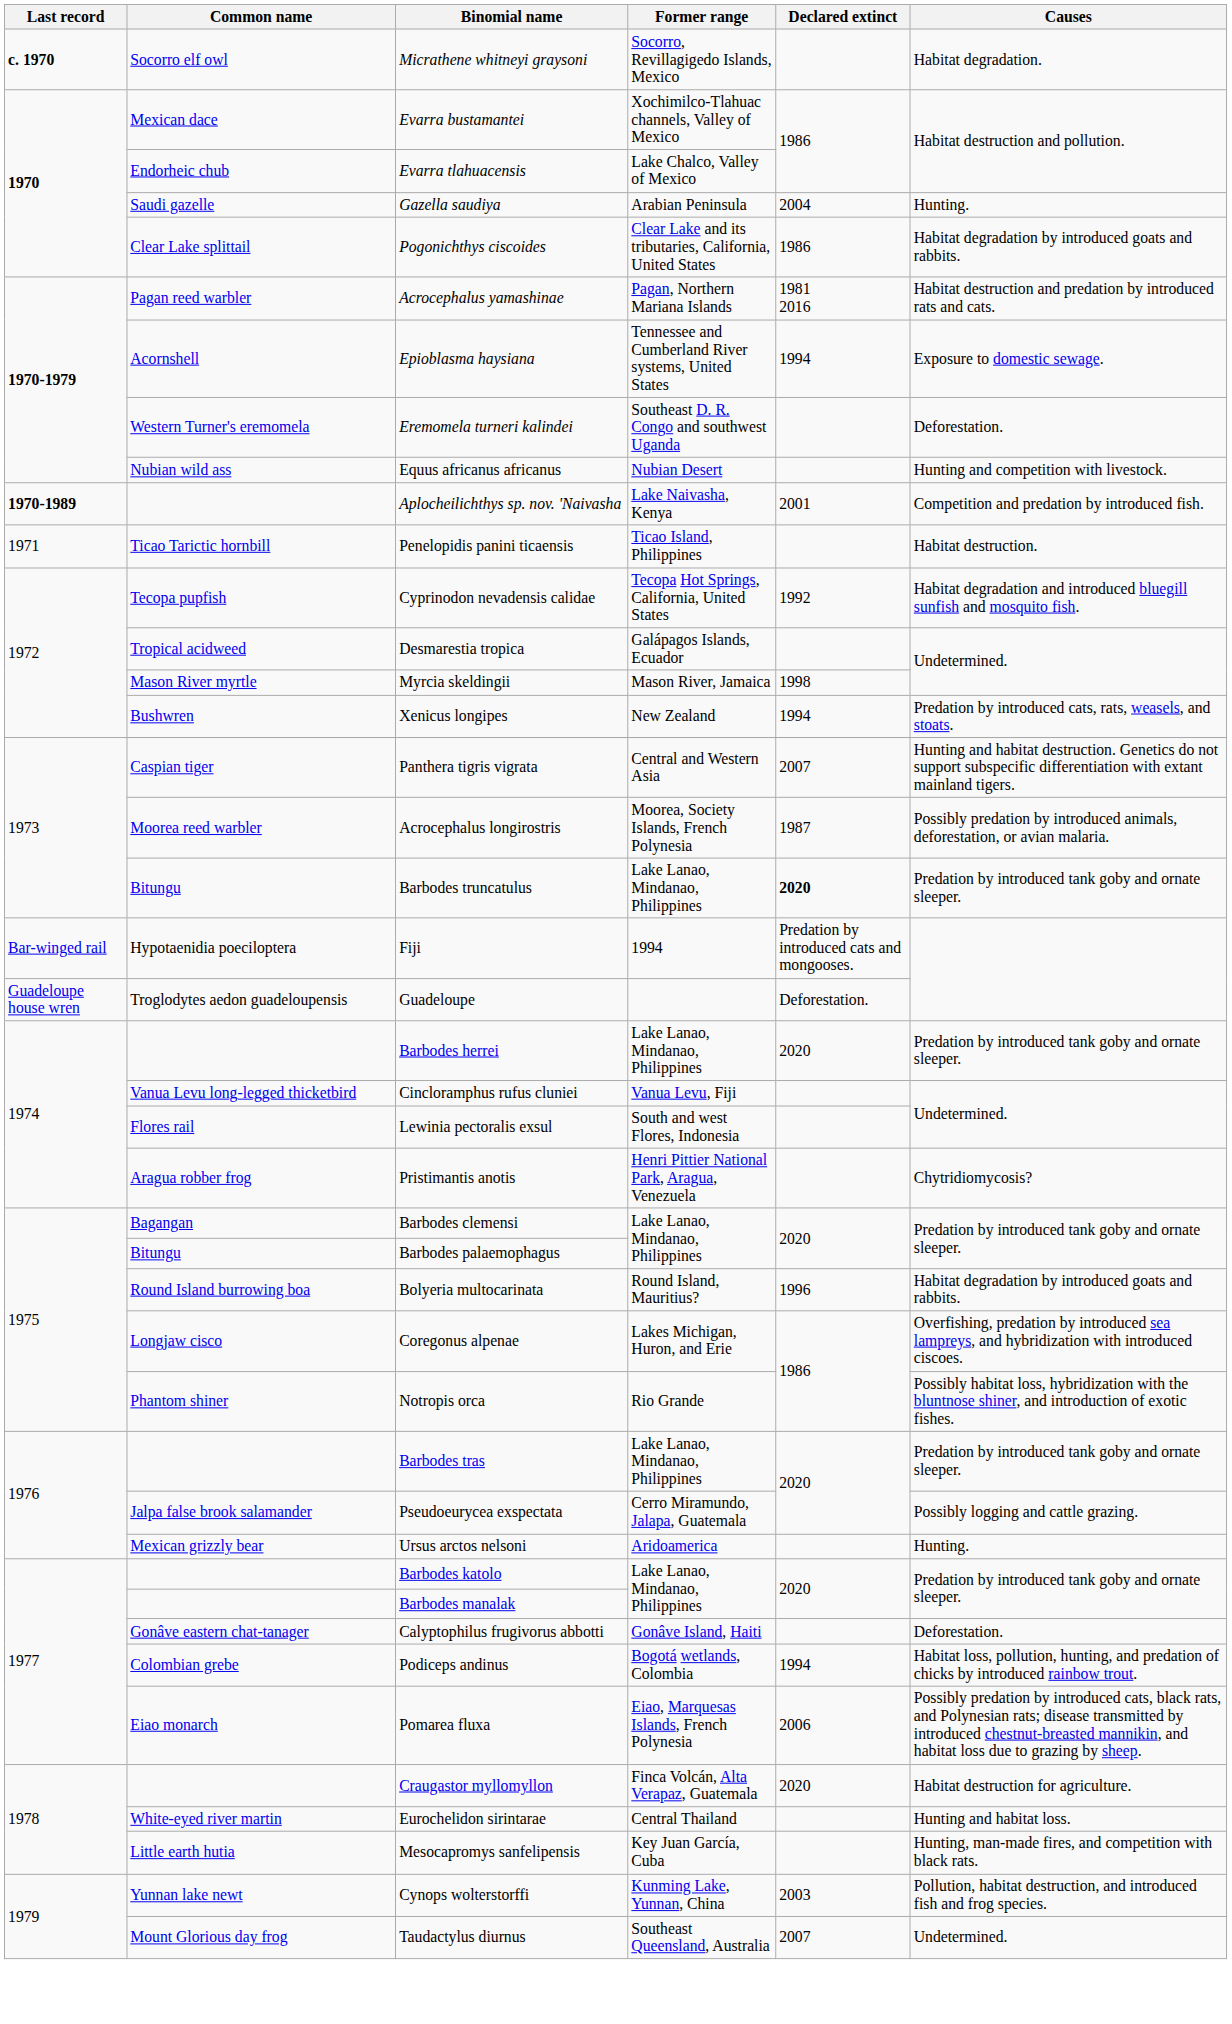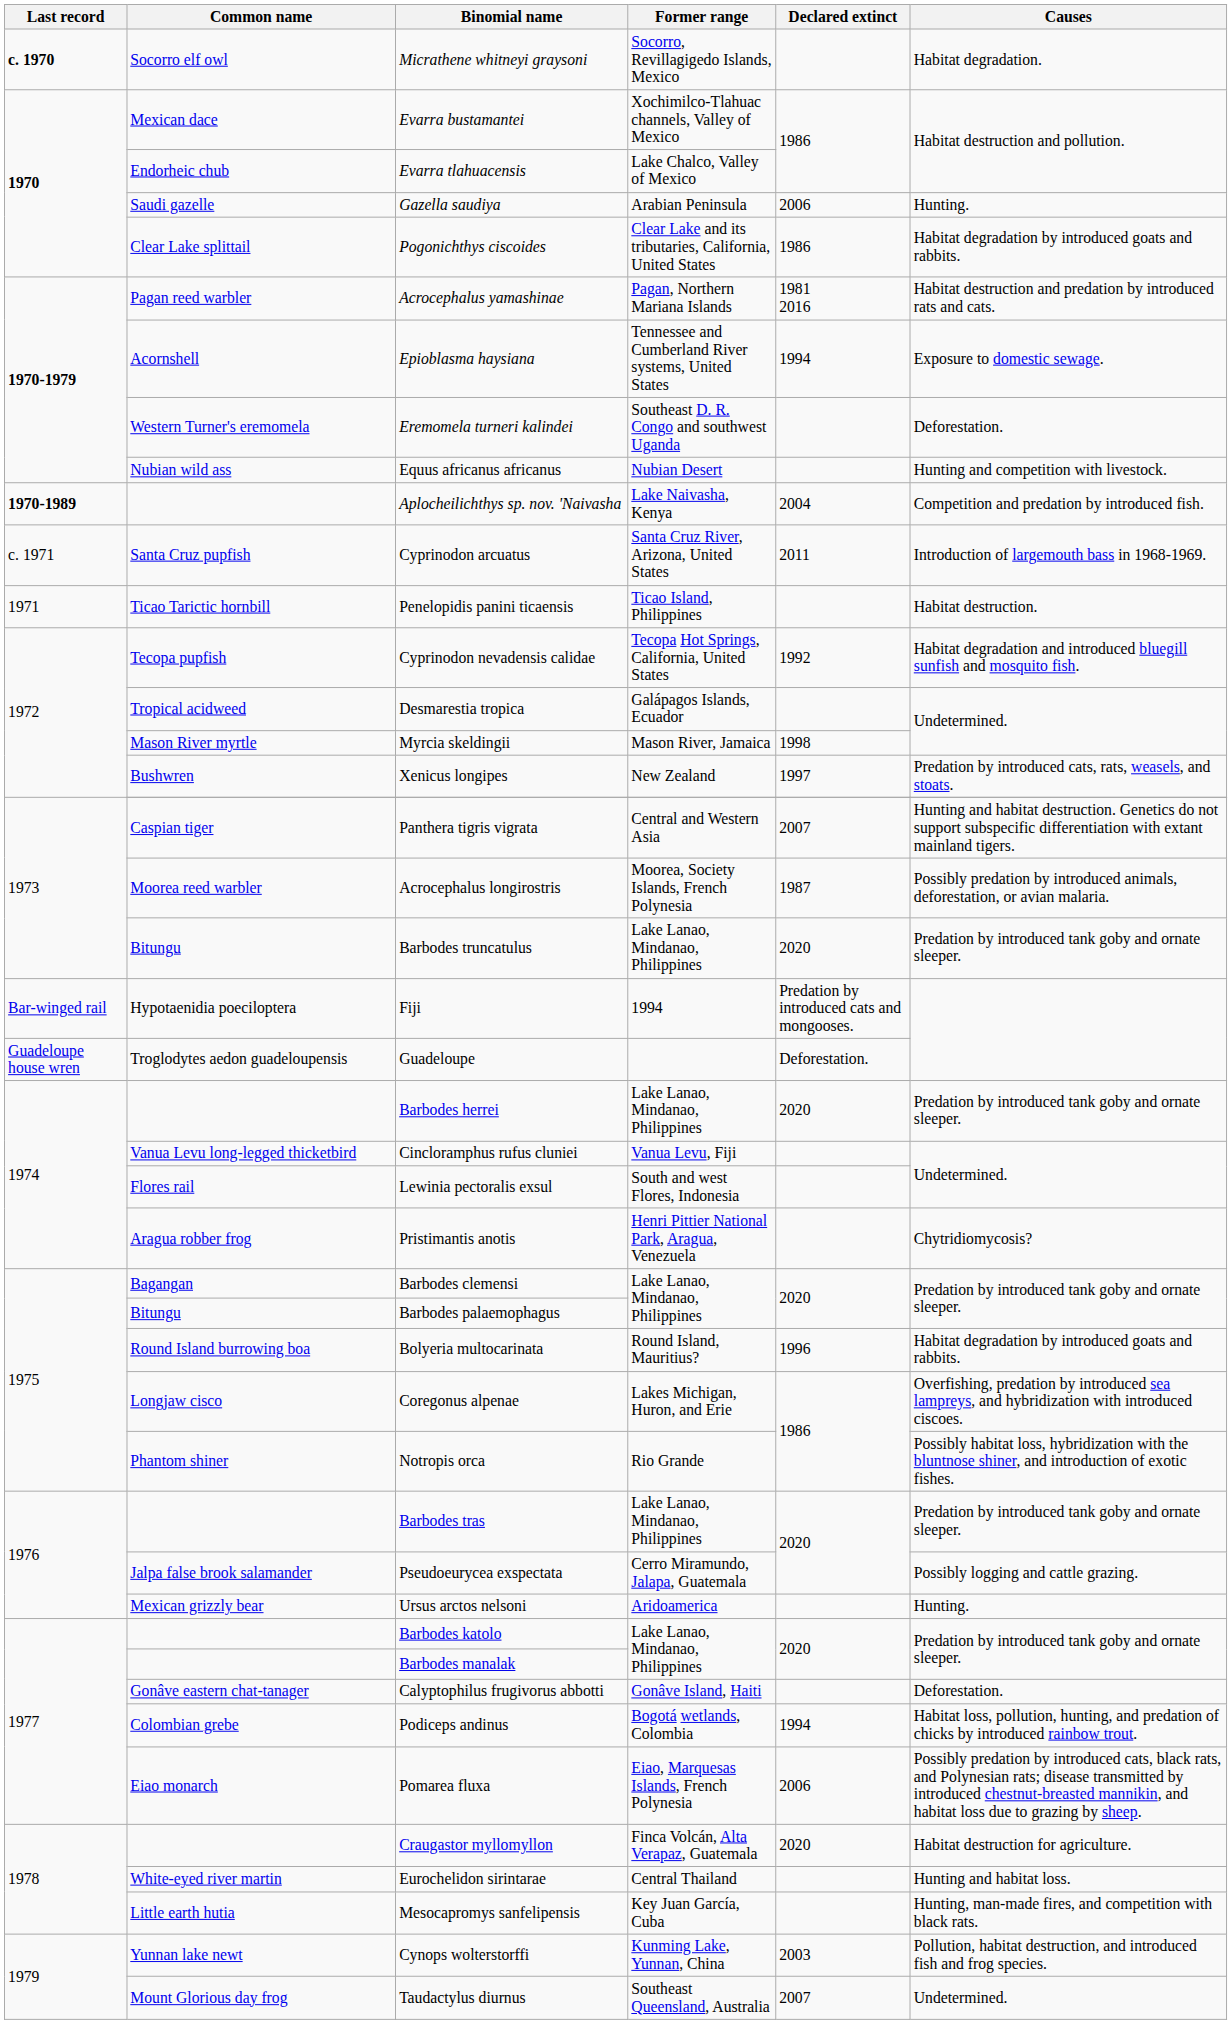 <table class="wikitable sortable">
 <tr>
 <th style="width:10%;">Last record</th>
 <th style="width:22%;">Common name</th>
 <th style="width:19%;">Binomial name</th>
 <th>Former range</th>
 <th>Declared extinct</th>
 <th>Causes</th>
 </tr>
 <tr>
 <td><strong>c. 1970</strong></td>
 <td><a href='#'>Socorro elf owl</a></td>
 <td><em>Micrathene whitneyi graysoni</em></td>
 <td><a href='#'>Socorro</a>, Revillagigedo Islands, Mexico</td>
 <td></td>
 <td>Habitat degradation.</td>
 </tr>
 <tr>
 <td rowspan="4"><strong>1970</strong></td>
 <td><a href='#'>Mexican dace</a></td>
 <td><em>Evarra bustamantei</em></td>
 <td>Xochimilco-Tlahuac channels, Valley of Mexico</td>
 <td rowspan="2">1986 </td>
 <td rowspan="2">Habitat destruction and pollution.</td>
 </tr>
 <tr>
 <td><a href='#'>Endorheic chub</a></td>
 <td><em>Evarra tlahuacensis</em></td>
 <td>Lake Chalco, Valley of Mexico</td>
 </tr>
 <tr>
 <td><a href='#'>Saudi gazelle</a></td>
 <td><em>Gazella saudiya</em></td>
 <td>Arabian Peninsula</td>
-<td>2004 </td>
+<td>2006 </td>
 <td>Hunting.</td>
 </tr>
 <tr>
 <td><a href='#'>Clear Lake splittail</a></td>
 <td><em>Pogonichthys ciscoides</em></td>
 <td><a href='#'>Clear Lake</a> and its tributaries, California, United States</td>
 <td>1986 </td>
 <td>Habitat degradation by introduced goats and rabbits.</td>
 </tr>
 <tr>
 <td rowspan="4"><strong>1970-1979</strong></td>
 <td><a href='#'>Pagan reed warbler</a></td>
 <td><em>Acrocephalus yamashinae</em></td>
 <td><a href='#'>Pagan</a>, Northern Mariana Islands</td>
 <td>1981<br>2016 </td>
 <td>Habitat destruction and predation by introduced rats and cats.</td>
 </tr>
 <tr>
 <td><a href='#'>Acornshell</a></td>
 <td><em>Epioblasma haysiana</em></td>
 <td>Tennessee and Cumberland River systems, United States</td>
 <td>1994 </td>
 <td>Exposure to <a href='#'>domestic sewage</a>.</td>
 </tr>
 <tr>
 <td><a href='#'>Western Turner's eremomela</a></td>
 <td><em>Eremomela turneri kalindei</em></td>
 <td>Southeast <a href='#'>D. R. Congo</a> and southwest <a href='#'>Uganda</a></td>
 <td></td>
 <td>Deforestation.</td>
 </tr>
 <tr>
 <td><a href='#'>Nubian wild ass</a></td>
 <td>Equus africanus africanus</td>
 <td><a href='#'>Nubian Desert</a></td>
 <td></td>
 <td>Hunting and competition with livestock.</td>
 </tr>
 <tr>
 <td><strong>1970-1989</strong></td>
 <td></td>
 <td><em>Aplocheilichthys sp. nov. 'Naivasha<strong></td>
 <td><a href='#'>Lake Naivasha</a>, Kenya</td>
-<td>2001 </td>
+<td>2004 </td>
 <td>Competition and predation by introduced fish.</td>
+</tr>
+<tr>
+<td></strong>c. 1971<strong></td>
+<td><a href='#'>Santa Cruz pupfish</a></td>
+<td></em>Cyprinodon arcuatus<em></td>
+<td><a href='#'>Santa Cruz River</a>, Arizona, United States</td>
+<td>2011 </td>
+<td>Introduction of <a href='#'>largemouth bass</a> in 1968-1969.</td>
 </tr>
 <tr>
 <td></strong>1971<strong></td>
 <td><a href='#'>Ticao Tarictic hornbill</a></td>
 <td></em>Penelopidis panini ticaensis<em></td>
 <td><a href='#'>Ticao Island</a>, Philippines</td>
 <td></td>
 <td>Habitat destruction.</td>
 </tr>
 <tr>
 <td rowspan="4"></strong>1972<strong></td>
 <td><a href='#'>Tecopa pupfish</a></td>
 <td></em>Cyprinodon nevadensis calidae<em></td>
 <td><a href='#'>Tecopa</a> <a href='#'>Hot Springs</a>, California, United States</td>
 <td>1992</td>
 <td>Habitat degradation and introduced <a href='#'>bluegill sunfish</a> and <a href='#'>mosquito fish</a>.</td>
 </tr>
 <tr>
 <td><a href='#'>Tropical acidweed</a></td>
 <td></em>Desmarestia tropica<em></td>
 <td>Galápagos Islands, Ecuador</td>
 <td></td>
 <td rowspan="2">Undetermined.</td>
 </tr>
 <tr>
 <td><a href='#'>Mason River myrtle</a></td>
 <td></em>Myrcia skeldingii<em></td>
 <td>Mason River, Jamaica</td>
 <td>1998 </td>
 </tr>
 <tr>
 <td><a href='#'>Bushwren</a></td>
 <td></em>Xenicus longipes<em></td>
 <td>New Zealand</td>
-<td>1994 </td>
+<td>1997 </td>
 <td>Predation by introduced cats, rats, <a href='#'>weasels</a>, and <a href='#'>stoats</a>.</td>
 </tr>
 <tr>
 <td rowspan="4"></strong>1973<strong></td>
 </tr>
 <tr>
 <td><a href='#'>Caspian tiger</a></td>
 <td></em>Panthera tigris vigrata<em></td>
 <td>Central and Western Asia</td>
 <td>2007 </td>
 <td>Hunting and habitat destruction. Genetics do not support subspecific differentiation with extant mainland tigers.</td>
 </tr>
 <tr>
 <td><a href='#'>Moorea reed warbler</a></td>
 <td></em>Acrocephalus longirostris<em></td>
 <td>Moorea, Society Islands, French Polynesia</td>
 <td>1987</td>
 <td>Possibly predation by introduced animals, deforestation, or avian malaria.</td>
 </tr>
 <tr>
 <td><a href='#'>Bitungu</a></td>
 <td></em>Barbodes truncatulus<em></td>
 <td>Lake Lanao, Mindanao, Philippines</td>
-<td><strong>2020 </strong></td>
+<td>2020 </td>
 <td>Predation by introduced tank goby and ornate sleeper.</td>
 </tr>
 <tr>
 <td><a href='#'>Bar-winged rail</a></td>
 <td></em>Hypotaenidia poeciloptera<em></td>
 <td>Fiji</td>
 <td>1994 </td>
 <td>Predation by introduced cats and mongooses.</td>
 </tr>
 <tr>
 <td><a href='#'>Guadeloupe house wren</a></td>
 <td></em>Troglodytes aedon guadeloupensis<em></td>
 <td>Guadeloupe</td>
 <td></td>
 <td>Deforestation.</td>
 </tr>
 <tr>
 <td rowspan="4"></strong>1974<strong></td>
 <td></td>
 <td></em><a href='#'>Barbodes herrei</a><em></td>
 <td>Lake Lanao, Mindanao, Philippines</td>
 <td>2020 </td>
 <td>Predation by introduced tank goby and ornate sleeper.</td>
 </tr>
 <tr>
 <td><a href='#'>Vanua Levu long-legged thicketbird</a></td>
 <td></em>Cincloramphus rufus cluniei<em></td>
 <td><a href='#'>Vanua Levu</a>, Fiji</td>
 <td></td>
 <td rowspan="2">Undetermined.</td>
 </tr>
 <tr>
 <td><a href='#'>Flores rail</a></td>
 <td></em>Lewinia pectoralis exsul<em></td>
 <td>South and west Flores, Indonesia</td>
 <td></td>
 </tr>
 <tr>
 <td><a href='#'>Aragua robber frog</a></td>
 <td></em>Pristimantis anotis<em></td>
 <td><a href='#'>Henri Pittier National Park</a>, <a href='#'>Aragua</a>, Venezuela</td>
 <td></td>
 <td>Chytridiomycosis?</td>
 </tr>
 <tr>
 <td rowspan="5"></strong>1975<strong></td>
 <td><a href='#'>Bagangan</a></td>
 <td></em>Barbodes clemensi<em></td>
 <td rowspan="2">Lake Lanao, Mindanao, Philippines</td>
 <td rowspan="2">2020 </td>
 <td rowspan="2">Predation by introduced tank goby and ornate sleeper.</td>
 </tr>
 <tr>
 <td><a href='#'>Bitungu</a></td>
 <td></em>Barbodes palaemophagus<em></td>
 </tr>
 <tr>
 <td><a href='#'>Round Island burrowing boa</a></td>
 <td></em>Bolyeria multocarinata<em></td>
 <td>Round Island, Mauritius?</td>
 <td>1996 </td>
 <td>Habitat degradation by introduced goats and rabbits.</td>
 </tr>
 <tr>
 <td><a href='#'>Longjaw cisco</a></td>
 <td></em>Coregonus alpenae<em></td>
 <td>Lakes Michigan, Huron, and Erie</td>
 <td rowspan="2">1986 </td>
 <td>Overfishing, predation by introduced <a href='#'>sea lampreys</a>, and hybridization with introduced ciscoes.</td>
 </tr>
 <tr>
 <td><a href='#'>Phantom shiner</a></td>
 <td></em>Notropis orca<em></td>
 <td>Rio Grande</td>
 <td>Possibly habitat loss, hybridization with the <a href='#'>bluntnose shiner</a>, and introduction of exotic fishes.</td>
 </tr>
 <tr>
 <td rowspan="3"></strong>1976<strong></td>
 <td></td>
 <td></em><a href='#'>Barbodes tras</a><em></td>
 <td>Lake Lanao, Mindanao, Philippines</td>
 <td rowspan="2">2020 </td>
 <td>Predation by introduced tank goby and ornate sleeper.</td>
 </tr>
 <tr>
 <td><a href='#'>Jalpa false brook salamander</a></td>
 <td></em>Pseudoeurycea exspectata<em></td>
 <td>Cerro Miramundo, <a href='#'>Jalapa</a>, Guatemala</td>
 <td>Possibly logging and cattle grazing.</td>
 </tr>
 <tr>
 <td><a href='#'>Mexican grizzly bear</a></td>
 <td></em>Ursus arctos nelsoni<em></td>
 <td><a href='#'>Aridoamerica</a></td>
 <td></td>
 <td>Hunting.</td>
 </tr>
 <tr>
 <td rowspan="5"></strong>1977<strong></td>
 <td></td>
 <td></em><a href='#'>Barbodes katolo</a><em></td>
 <td rowspan="2">Lake Lanao, Mindanao, Philippines</td>
 <td rowspan="2">2020 </td>
 <td rowspan="2">Predation by introduced tank goby and ornate sleeper.</td>
 </tr>
 <tr>
 <td></td>
 <td></em><a href='#'>Barbodes manalak</a><em></td>
 </tr>
 <tr>
 <td><a href='#'>Gonâve eastern chat-tanager</a></td>
 <td></em>Calyptophilus frugivorus abbotti<em></td>
 <td><a href='#'>Gonâve Island</a>, <a href='#'>Haiti</a></td>
 <td></td>
 <td>Deforestation.</td>
 </tr>
 <tr>
 <td><a href='#'>Colombian grebe</a></td>
 <td></em>Podiceps andinus<em></td>
 <td><a href='#'>Bogotá</a> <a href='#'>wetlands</a>, Colombia</td>
 <td>1994 </td>
 <td>Habitat loss, pollution, hunting, and predation of chicks by introduced <a href='#'>rainbow trout</a>.</td>
 </tr>
 <tr>
 <td><a href='#'>Eiao monarch</a></td>
 <td></em>Pomarea fluxa<em></td>
 <td><a href='#'>Eiao</a>, <a href='#'>Marquesas Islands</a>, French Polynesia</td>
 <td>2006 </td>
 <td>Possibly predation by introduced cats, black rats, and Polynesian rats; disease transmitted by introduced <a href='#'>chestnut-breasted mannikin</a>, and habitat loss due to grazing by <a href='#'>sheep</a>.</td>
 </tr>
 <tr>
 <td rowspan="3"></strong>1978<strong></td>
 <td></td>
 <td></em><a href='#'>Craugastor myllomyllon</a><em></td>
 <td>Finca Volcán, <a href='#'>Alta Verapaz</a>, Guatemala</td>
 <td>2020 </td>
 <td>Habitat destruction for agriculture.</td>
 </tr>
 <tr>
 <td><a href='#'>White-eyed river martin</a></td>
 <td></em>Eurochelidon sirintarae<em></td>
 <td>Central Thailand</td>
 <td></td>
 <td>Hunting and habitat loss.</td>
 </tr>
 <tr>
 <td><a href='#'>Little earth hutia</a></td>
 <td></em>Mesocapromys sanfelipensis<em></td>
 <td>Key Juan García, Cuba</td>
 <td></td>
 <td>Hunting, man-made fires, and competition with black rats.</td>
 </tr>
 <tr>
 <td rowspan="3"></strong>1979<strong></td>
 <td><a href='#'>Yunnan lake newt</a></td>
 <td></em>Cynops wolterstorffi<em></td>
 <td><a href='#'>Kunming Lake</a>, <a href='#'>Yunnan</a>, China</td>
 <td>2003 </td>
 <td>Pollution, habitat destruction, and introduced fish and frog species.</td>
 </tr>
 <tr>
 <td><a href='#'>Mount Glorious day frog</a></td>
 <td></em>Taudactylus diurnus<em></td>
 <td>Southeast <a href='#'>Queensland</a>, Australia</td>
 <td>2007 </td>
 <td>Undetermined.</td>
 </tr>
 </table>
